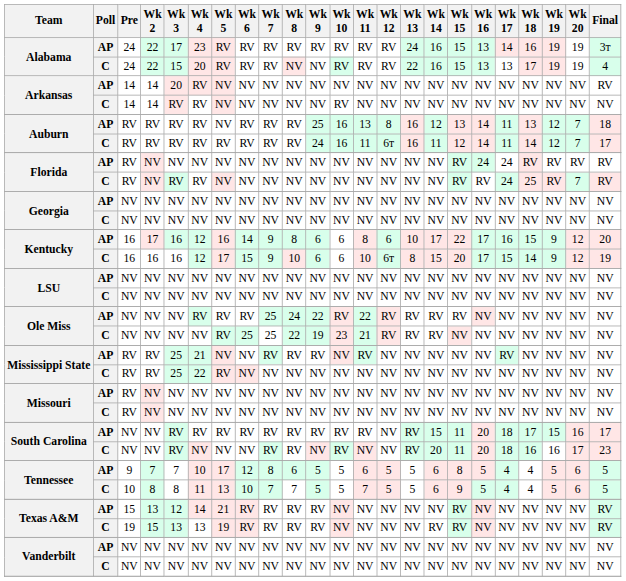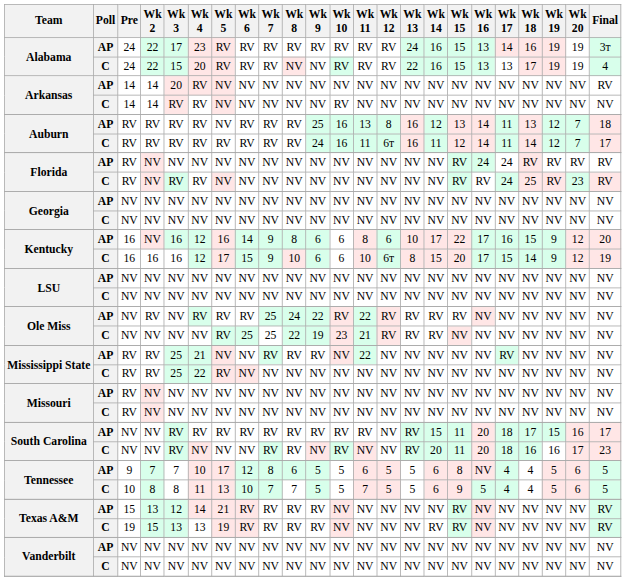 <table class="wikitable" style="white-space:nowrap;font-size:90%;text-align:center;">
 <tr>
 <th>Team</th>
 <th>Poll</th>
 <th>Pre</th>
 <th>Wk<br>2</th>
 <th>Wk<br>3</th>
 <th>Wk<br>4</th>
 <th>Wk<br>5</th>
 <th>Wk<br>6</th>
 <th>Wk<br>7</th>
 <th>Wk<br>8</th>
 <th>Wk<br>9</th>
 <th>Wk<br>10</th>
 <th>Wk<br>11</th>
 <th>Wk<br>12</th>
 <th>Wk<br>13</th>
 <th>Wk<br>14</th>
 <th>Wk<br>15</th>
 <th>Wk<br>16</th>
 <th>Wk<br>17</th>
 <th>Wk<br>18</th>
 <th>Wk<br>19</th>
 <th>Wk<br>20</th>
 <th>Final</th>
 </tr>
 <tr>
 <th rowspan=2 style=>Alabama</th>
 <th>AP</th>
 <td style="background:#FFF;">24</td>
 <td style="background:#D8FFEB;">22</td>
 <td style="background:#D8FFEB;">17</td>
 <td style="background:#FFE6E6;">23</td>
 <td style="background:#FFE6E6;">RV</td>
 <td style="background:#FFF;">RV</td>
 <td style="background:#FFF;">RV</td>
 <td style="background:#FFF;">RV</td>
 <td style="background:#FFF;">RV</td>
 <td style="background:#FFF;">RV</td>
 <td style="background:#FFF;">RV</td>
 <td style="background:#FFF;">RV</td>
 <td style="background:#D8FFEB;">24</td>
 <td style="background:#D8FFEB;">16</td>
 <td style="background:#D8FFEB;">15</td>
 <td style="background:#D8FFEB;">13</td>
 <td style="background:#FFE6E6;">14</td>
 <td style="background:#FFE6E6;">16</td>
 <td style="background:#FFE6E6;">19</td>
 <td style="background:#FFF;">19</td>
 <td style="background:#D8FFEB;">3т</td>
 </tr>
 <tr>
 <th>C</th>
 <td style="background:#FFF;">24</td>
 <td style="background:#D8FFEB;">22</td>
 <td style="background:#D8FFEB;">15</td>
 <td style="background:#FFE6E6;">20</td>
 <td style="background:#FFE6E6;">RV</td>
 <td style="background:#FFF;">RV</td>
 <td style="background:#FFF;">RV</td>
 <td style="background:#FFE6E6;">NV</td>
 <td style="background:#FFF;">NV</td>
 <td style="background:#D8FFEB;">RV</td>
 <td style="background:#FFF;">RV</td>
 <td style="background:#FFF;">RV</td>
 <td style="background:#D8FFEB;">22</td>
 <td style="background:#D8FFEB;">16</td>
 <td style="background:#D8FFEB;">15</td>
 <td style="background:#D8FFEB;">13</td>
 <td style="background:#FFF;">13</td>
 <td style="background:#FFE6E6;">17</td>
 <td style="background:#FFE6E6;">19</td>
 <td style="background:#FFF;">19</td>
 <td style="background:#D8FFEB;">4</td>
 </tr>
 <tr>
 <th rowspan=2 style=>Arkansas</th>
 <th>AP</th>
 <td style="background:#FFF;">14</td>
 <td style="background:#FFF;">14</td>
 <td style="background:#FFE6E6;">20</td>
 <td style="background:#FFE6E6;">RV</td>
 <td style="background:#FFE6E6;">NV</td>
 <td style="background:#FFF;">NV</td>
 <td style="background:#FFF;">NV</td>
 <td style="background:#FFF;">NV</td>
 <td style="background:#FFF;">NV</td>
 <td style="background:#FFF;">NV</td>
 <td style="background:#FFF;">NV</td>
 <td style="background:#FFF;">NV</td>
 <td style="background:#FFF;">NV</td>
 <td style="background:#FFF;">NV</td>
 <td style="background:#FFF;">NV</td>
 <td style="background:#FFF;">NV</td>
 <td style="background:#FFF;">NV</td>
 <td style="background:#FFF;">NV</td>
 <td style="background:#FFF;">NV</td>
 <td style="background:#FFF;">NV</td>
 <td style="background:#FFF;">RV</td>
 </tr>
 <tr>
 <th>C</th>
 <td style="background:#FFF;">14</td>
 <td style="background:#FFF;">14</td>
 <td style="background:#FFE6E6;">RV</td>
 <td style="background:#FFF;">RV</td>
 <td style="background:#FFE6E6;">NV</td>
 <td style="background:#FFF;">NV</td>
 <td style="background:#FFF;">NV</td>
 <td style="background:#FFF;">NV</td>
 <td style="background:#FFF;">NV</td>
 <td style="background:#FFF;">RV</td>
 <td style="background:#FFF;">NV</td>
 <td style="background:#FFF;">NV</td>
 <td style="background:#FFF;">NV</td>
 <td style="background:#FFF;">NV</td>
 <td style="background:#FFF;">NV</td>
 <td style="background:#FFF;">NV</td>
 <td style="background:#FFF;">NV</td>
 <td style="background:#FFF;">NV</td>
 <td style="background:#FFF;">NV</td>
 <td style="background:#FFF;">NV</td>
 <td style="background:#FFF;">NV</td>
 </tr>
 <tr>
 </tr>
 <tr>
 <th rowspan=2 style=>Auburn</th>
 <th>AP</th>
 <td style="background:#FFF;">RV</td>
 <td style="background:#FFF;">RV</td>
 <td style="background:#FFF;">RV</td>
 <td style="background:#FFF;">RV</td>
 <td style="background:#FFF;">NV</td>
 <td style="background:#FFF;">RV</td>
 <td style="background:#FFF;">RV</td>
 <td style="background:#FFF;">RV</td>
 <td style="background:#D8FFEB;">25</td>
 <td style="background:#D8FFEB;">16</td>
 <td style="background:#D8FFEB;">13</td>
 <td style="background:#D8FFEB;">8</td>
 <td style="background:#FFE6E6;">16</td>
 <td style="background:#D8FFEB;">12</td>
 <td style="background:#FFE6E6;">13</td>
 <td style="background:#FFE6E6;">14</td>
 <td style="background:#D8FFEB;">11</td>
 <td style="background:#FFE6E6;">13</td>
 <td style="background:#D8FFEB;">12</td>
 <td style="background:#D8FFEB;">7</td>
 <td style="background:#FFE6E6;">18</td>
 </tr>
 <tr>
 <th>C</th>
 <td style="background:#FFF;">RV</td>
 <td style="background:#FFF;">RV</td>
 <td style="background:#FFF;">RV</td>
 <td style="background:#FFF;">RV</td>
 <td style="background:#FFF;">RV</td>
 <td style="background:#FFF;">RV</td>
 <td style="background:#FFF;">RV</td>
 <td style="background:#FFF;">RV</td>
 <td style="background:#D8FFEB;">24</td>
 <td style="background:#D8FFEB;">16</td>
 <td style="background:#D8FFEB;">11</td>
 <td style="background:#D8FFEB;">6т</td>
 <td style="background:#FFE6E6;">16</td>
 <td style="background:#D8FFEB;">11</td>
 <td style="background:#FFE6E6;">12</td>
 <td style="background:#FFE6E6;">14</td>
 <td style="background:#D8FFEB;">11</td>
 <td style="background:#FFE6E6;">14</td>
 <td style="background:#D8FFEB;">12</td>
 <td style="background:#D8FFEB;">7</td>
 <td style="background:#FFE6E6;">17</td>
 </tr>
 <tr>
 </tr>
 <tr>
 <th rowspan=2 style=>Florida</th>
 <th>AP</th>
 <td style="background:#FFF;">RV</td>
 <td style="background:#FFE6E6;">NV</td>
 <td style="background:#FFF;">NV</td>
 <td style="background:#FFF;">NV</td>
 <td style="background:#FFF;">NV</td>
 <td style="background:#FFF;">NV</td>
 <td style="background:#FFF;">NV</td>
 <td style="background:#FFF;">NV</td>
 <td style="background:#FFF;">NV</td>
 <td style="background:#FFF;">NV</td>
 <td style="background:#FFF;">NV</td>
 <td style="background:#FFF;">NV</td>
 <td style="background:#FFF;">NV</td>
 <td style="background:#FFF;">NV</td>
 <td style="background:#D8FFEB;">RV</td>
 <td style="background:#D8FFEB;">24</td>
 <td style="background:#FFF;">24</td>
 <td style="background:#FFE6E6;">RV</td>
 <td style="background:#FFF;">RV</td>
 <td style="background:#FFF;">RV</td>
 <td style="background:#FFF;">RV</td>
 </tr>
 <tr>
 <th>C</th>
 <td style="background:#FFF;">RV</td>
 <td style="background:#FFE6E6;">NV</td>
 <td style="background:#D8FFEB;">RV</td>
 <td style="background:#FFF;">RV</td>
 <td style="background:#FFE6E6;">NV</td>
 <td style="background:#FFF;">NV</td>
 <td style="background:#FFF;">NV</td>
 <td style="background:#FFF;">NV</td>
 <td style="background:#FFF;">NV</td>
 <td style="background:#FFF;">NV</td>
 <td style="background:#FFF;">NV</td>
 <td style="background:#FFF;">NV</td>
 <td style="background:#FFF;">NV</td>
 <td style="background:#FFF;">NV</td>
 <td style="background:#D8FFEB;">RV</td>
 <td style="background:#FFF;">RV</td>
 <td style="background:#D8FFEB;">24</td>
 <td style="background:#FFE6E6;">25</td>
 <td style="background:#FFE6E6;">RV</td>
-<td style="background:#D8FFEB;">7</td>
+<td style="background:#D8FFEB;">23</td>
 <td style="background:#FFE6E6;">RV</td>
 </tr>
 <tr>
 </tr>
 <tr>
 <th rowspan=2 style=>Georgia</th>
 <th>AP</th>
 <td style="background:#FFF;">NV</td>
 <td style="background:#FFF;">NV</td>
 <td style="background:#FFF;">NV</td>
 <td style="background:#FFF;">NV</td>
 <td style="background:#FFF;">NV</td>
 <td style="background:#FFF;">NV</td>
 <td style="background:#FFF;">NV</td>
 <td style="background:#FFF;">NV</td>
 <td style="background:#FFF;">NV</td>
 <td style="background:#FFF;">NV</td>
 <td style="background:#FFF;">NV</td>
 <td style="background:#FFF;">NV</td>
 <td style="background:#FFF;">NV</td>
 <td style="background:#FFF;">NV</td>
 <td style="background:#FFF;">NV</td>
 <td style="background:#FFF;">NV</td>
 <td style="background:#FFF;">NV</td>
 <td style="background:#FFF;">NV</td>
 <td style="background:#FFF;">NV</td>
 <td style="background:#FFF;">NV</td>
 <td style="background:#FFF;">NV</td>
 </tr>
 <tr>
 <th>C</th>
 <td style="background:#FFF;">NV</td>
 <td style="background:#FFF;">NV</td>
 <td style="background:#FFF;">NV</td>
 <td style="background:#FFF;">NV</td>
 <td style="background:#FFF;">NV</td>
 <td style="background:#FFF;">NV</td>
 <td style="background:#FFF;">NV</td>
 <td style="background:#FFF;">NV</td>
 <td style="background:#FFF;">NV</td>
 <td style="background:#FFF;">NV</td>
 <td style="background:#FFF;">NV</td>
 <td style="background:#FFF;">NV</td>
 <td style="background:#FFF;">NV</td>
 <td style="background:#FFF;">NV</td>
 <td style="background:#FFF;">NV</td>
 <td style="background:#FFF;">NV</td>
 <td style="background:#FFF;">NV</td>
 <td style="background:#FFF;">NV</td>
 <td style="background:#FFF;">NV</td>
 <td style="background:#FFF;">NV</td>
 <td style="background:#FFF;">NV</td>
 </tr>
 <tr>
 </tr>
 <tr>
 <th rowspan=2 style=>Kentucky</th>
 <th>AP</th>
 <td style="background:#FFF;">16</td>
-<td style="background:#FFE6E6;">17</td>
+<td style="background:#FFE6E6;">NV</td>
 <td style="background:#D8FFEB;">16</td>
 <td style="background:#D8FFEB;">12</td>
 <td style="background:#FFE6E6;">16</td>
 <td style="background:#D8FFEB;">14</td>
 <td style="background:#D8FFEB;">9</td>
 <td style="background:#D8FFEB;">8</td>
 <td style="background:#D8FFEB;">6</td>
 <td style="background:#FFF;">6</td>
 <td style="background:#FFE6E6;">8</td>
 <td style="background:#D8FFEB;">6</td>
 <td style="background:#FFE6E6;">10</td>
 <td style="background:#FFE6E6;">17</td>
 <td style="background:#FFE6E6;">22</td>
 <td style="background:#D8FFEB;">17</td>
 <td style="background:#D8FFEB;">16</td>
 <td style="background:#D8FFEB;">15</td>
 <td style="background:#D8FFEB;">9</td>
 <td style="background:#FFE6E6;">12</td>
 <td style="background:#FFE6E6;">20</td>
 </tr>
 <tr>
 <th>C</th>
 <td style="background:#FFF;">16</td>
 <td style="background:#FFF;">16</td>
 <td style="background:#FFF;">16</td>
 <td style="background:#D8FFEB;">12</td>
 <td style="background:#FFE6E6;">17</td>
 <td style="background:#D8FFEB;">15</td>
 <td style="background:#D8FFEB;">9</td>
 <td style="background:#FFE6E6;">10</td>
 <td style="background:#D8FFEB;">6</td>
 <td style="background:#FFF;">6</td>
 <td style="background:#FFE6E6;">10</td>
 <td style="background:#D8FFEB;">6т</td>
 <td style="background:#FFE6E6;">8</td>
 <td style="background:#FFE6E6;">15</td>
 <td style="background:#FFE6E6;">20</td>
 <td style="background:#D8FFEB;">17</td>
 <td style="background:#D8FFEB;">15</td>
 <td style="background:#D8FFEB;">14</td>
 <td style="background:#D8FFEB;">9</td>
 <td style="background:#FFE6E6;">12</td>
 <td style="background:#FFE6E6;">19</td>
 </tr>
 <tr>
 </tr>
 <tr>
 <th rowspan=2 style=>LSU</th>
 <th>AP</th>
 <td style="background:#FFF;">NV</td>
 <td style="background:#FFF;">NV</td>
 <td style="background:#FFF;">NV</td>
 <td style="background:#FFF;">NV</td>
 <td style="background:#FFF;">NV</td>
 <td style="background:#FFF;">NV</td>
 <td style="background:#FFF;">NV</td>
 <td style="background:#FFF;">NV</td>
 <td style="background:#FFF;">NV</td>
 <td style="background:#FFF;">NV</td>
 <td style="background:#FFF;">NV</td>
 <td style="background:#FFF;">NV</td>
 <td style="background:#FFF;">NV</td>
 <td style="background:#FFF;">NV</td>
 <td style="background:#FFF;">NV</td>
 <td style="background:#FFF;">NV</td>
 <td style="background:#FFF;">NV</td>
 <td style="background:#FFF;">NV</td>
 <td style="background:#FFF;">NV</td>
 <td style="background:#FFF;">NV</td>
 <td style="background:#FFF;">NV</td>
 </tr>
 <tr>
 <th>C</th>
 <td style="background:#FFF;">NV</td>
 <td style="background:#FFF;">NV</td>
 <td style="background:#FFF;">NV</td>
 <td style="background:#FFF;">NV</td>
 <td style="background:#FFF;">NV</td>
 <td style="background:#FFF;">NV</td>
 <td style="background:#FFF;">NV</td>
 <td style="background:#FFF;">NV</td>
 <td style="background:#FFF;">NV</td>
 <td style="background:#FFF;">NV</td>
 <td style="background:#FFF;">NV</td>
 <td style="background:#FFF;">NV</td>
 <td style="background:#FFF;">NV</td>
 <td style="background:#FFF;">NV</td>
 <td style="background:#FFF;">NV</td>
 <td style="background:#FFF;">NV</td>
 <td style="background:#FFF;">NV</td>
 <td style="background:#FFF;">NV</td>
 <td style="background:#FFF;">NV</td>
 <td style="background:#FFF;">NV</td>
 <td style="background:#FFF;">NV</td>
 </tr>
 <tr>
 </tr>
 <tr>
 <th rowspan=2 style=>Ole Miss</th>
 <th>AP</th>
 <td style="background:#FFF;">NV</td>
-<td style="background:#FFF;">NV</td>
+<td style="background:#FFF;">RV</td>
 <td style="background:#FFF;">NV</td>
 <td style="background:#D8FFEB;">RV</td>
 <td style="background:#FFF;">RV</td>
 <td style="background:#FFF;">RV</td>
 <td style="background:#D8FFEB;">25</td>
 <td style="background:#D8FFEB;">24</td>
 <td style="background:#D8FFEB;">22</td>
 <td style="background:#FFE6E6;">RV</td>
 <td style="background:#D8FFEB;">22</td>
 <td style="background:#FFE6E6;">RV</td>
 <td style="background:#FFF;">RV</td>
 <td style="background:#FFF;">RV</td>
 <td style="background:#FFF;">RV</td>
 <td style="background:#FFE6E6;">NV</td>
 <td style="background:#FFF;">NV</td>
 <td style="background:#FFF;">NV</td>
 <td style="background:#FFF;">NV</td>
 <td style="background:#FFF;">NV</td>
 <td style="background:#FFF;">NV</td>
 </tr>
 <tr>
 <th>C</th>
 <td style="background:#FFF;">NV</td>
 <td style="background:#FFF;">NV</td>
 <td style="background:#FFF;">NV</td>
 <td style="background:#FFF;">NV</td>
 <td style="background:#D8FFEB;">RV</td>
 <td style="background:#D8FFEB;">25</td>
 <td style="background:#FFF;">25</td>
 <td style="background:#D8FFEB;">22</td>
 <td style="background:#D8FFEB;">19</td>
 <td style="background:#FFE6E6;">23</td>
 <td style="background:#D8FFEB;">21</td>
 <td style="background:#FFE6E6;">RV</td>
 <td style="background:#FFF;">RV</td>
 <td style="background:#FFF;">RV</td>
 <td style="background:#FFE6E6;">NV</td>
 <td style="background:#FFF;">NV</td>
 <td style="background:#FFF;">NV</td>
 <td style="background:#FFF;">NV</td>
 <td style="background:#FFF;">NV</td>
 <td style="background:#FFF;">NV</td>
 <td style="background:#FFF;">NV</td>
 </tr>
 <tr>
 </tr>
 <tr>
 <th rowspan=2 style=>Mississippi State</th>
 <th>AP</th>
 <td style="background:#FFF;">RV</td>
 <td style="background:#FFF;">RV</td>
 <td style="background:#D8FFEB;">25</td>
 <td style="background:#D8FFEB;">21</td>
 <td style="background:#FFE6E6;">NV</td>
 <td style="background:#FFF;">NV</td>
 <td style="background:#D8FFEB;">RV</td>
 <td style="background:#FFF;">RV</td>
 <td style="background:#FFF;">RV</td>
 <td style="background:#FFE6E6;">NV</td>
-<td style="background:#D8FFEB;">RV</td>
+<td style="background:#D8FFEB;">22</td>
 <td style="background:#FFF;">NV</td>
 <td style="background:#FFF;">NV</td>
 <td style="background:#FFF;">NV</td>
 <td style="background:#FFF;">NV</td>
 <td style="background:#FFF;">NV</td>
 <td style="background:#D8FFEB;">RV</td>
 <td style="background:#FFF;">NV</td>
 <td style="background:#FFF;">NV</td>
 <td style="background:#FFF;">NV</td>
 <td style="background:#FFF;">NV</td>
 </tr>
 <tr>
 <th>C</th>
 <td style="background:#FFF;">RV</td>
 <td style="background:#FFF;">RV</td>
 <td style="background:#D8FFEB;">25</td>
 <td style="background:#D8FFEB;">22</td>
 <td style="background:#FFE6E6;">RV</td>
 <td style="background:#FFE6E6;">NV</td>
 <td style="background:#FFF;">NV</td>
 <td style="background:#FFF;">NV</td>
 <td style="background:#FFF;">NV</td>
 <td style="background:#FFF;">NV</td>
 <td style="background:#FFF;">NV</td>
 <td style="background:#FFF;">NV</td>
 <td style="background:#FFF;">NV</td>
 <td style="background:#FFF;">NV</td>
 <td style="background:#FFF;">NV</td>
 <td style="background:#FFF;">NV</td>
 <td style="background:#FFF;">NV</td>
 <td style="background:#FFF;">NV</td>
 <td style="background:#FFF;">NV</td>
 <td style="background:#FFF;">NV</td>
 <td style="background:#FFF;">NV</td>
 </tr>
 <tr>
 </tr>
 <tr>
 <th rowspan=2 style=>Missouri</th>
 <th>AP</th>
 <td style="background:#FFF;">RV</td>
 <td style="background:#FFE6E6;">NV</td>
 <td style="background:#FFF;">NV</td>
 <td style="background:#FFF;">NV</td>
 <td style="background:#FFF;">NV</td>
 <td style="background:#FFF;">NV</td>
 <td style="background:#FFF;">NV</td>
 <td style="background:#FFF;">NV</td>
 <td style="background:#FFF;">NV</td>
 <td style="background:#FFF;">NV</td>
 <td style="background:#FFF;">NV</td>
 <td style="background:#FFF;">NV</td>
 <td style="background:#FFF;">NV</td>
 <td style="background:#FFF;">NV</td>
 <td style="background:#FFF;">NV</td>
 <td style="background:#FFF;">NV</td>
 <td style="background:#FFF;">NV</td>
 <td style="background:#FFF;">NV</td>
 <td style="background:#FFF;">NV</td>
 <td style="background:#FFF;">NV</td>
 <td style="background:#FFF;">NV</td>
 </tr>
 <tr>
 <th>C</th>
 <td style="background:#FFF;">RV</td>
 <td style="background:#FFE6E6;">NV</td>
 <td style="background:#FFF;">NV</td>
 <td style="background:#FFF;">NV</td>
 <td style="background:#FFF;">NV</td>
 <td style="background:#FFF;">NV</td>
 <td style="background:#FFF;">NV</td>
 <td style="background:#FFF;">NV</td>
 <td style="background:#FFF;">NV</td>
 <td style="background:#FFF;">NV</td>
 <td style="background:#FFF;">NV</td>
 <td style="background:#FFF;">NV</td>
 <td style="background:#FFF;">NV</td>
 <td style="background:#FFF;">NV</td>
 <td style="background:#FFF;">NV</td>
 <td style="background:#FFF;">NV</td>
 <td style="background:#FFF;">NV</td>
 <td style="background:#FFF;">NV</td>
 <td style="background:#FFF;">NV</td>
 <td style="background:#FFF;">NV</td>
 <td style="background:#FFF;">NV</td>
 </tr>
 <tr>
 </tr>
 <tr>
 <th rowspan=2 style=>South Carolina</th>
 <th>AP</th>
 <td style="background:#FFF;">NV</td>
 <td style="background:#FFF;">NV</td>
 <td style="background:#D8FFEB;">RV</td>
 <td style="background:#FFF;">RV</td>
 <td style="background:#FFF;">RV</td>
 <td style="background:#FFF;">RV</td>
 <td style="background:#FFF;">RV</td>
 <td style="background:#FFF;">RV</td>
 <td style="background:#FFF;">RV</td>
 <td style="background:#FFF;">RV</td>
 <td style="background:#FFF;">RV</td>
 <td style="background:#FFF;">NV</td>
 <td style="background:#D8FFEB;">RV</td>
 <td style="background:#D8FFEB;">15</td>
 <td style="background:#D8FFEB;">11</td>
 <td style="background:#FFE6E6;">20</td>
 <td style="background:#D8FFEB;">18</td>
 <td style="background:#D8FFEB;">17</td>
 <td style="background:#D8FFEB;">15</td>
 <td style="background:#FFE6E6;">16</td>
 <td style="background:#FFE6E6;">17</td>
 </tr>
 <tr>
 <th>C</th>
 <td style="background:#FFF;">NV</td>
 <td style="background:#FFF;">NV</td>
 <td style="background:#D8FFEB;">RV</td>
 <td style="background:#FFE6E6;">NV</td>
 <td style="background:#FFF;">NV</td>
 <td style="background:#FFF;">NV</td>
 <td style="background:#D8FFEB;">RV</td>
 <td style="background:#FFF;">RV</td>
 <td style="background:#FFE6E6;">NV</td>
 <td style="background:#D8FFEB;">RV</td>
 <td style="background:#FFE6E6;">NV</td>
 <td style="background:#FFF;">NV</td>
 <td style="background:#D8FFEB;">RV</td>
 <td style="background:#D8FFEB;">20</td>
 <td style="background:#D8FFEB;">11</td>
 <td style="background:#FFE6E6;">20</td>
 <td style="background:#D8FFEB;">18</td>
 <td style="background:#D8FFEB;">16</td>
 <td style="background:#FFF;">16</td>
 <td style="background:#FFE6E6;">17</td>
 <td style="background:#FFE6E6;">23</td>
 </tr>
 <tr>
 </tr>
 <tr>
 <th rowspan=2 style=>Tennessee</th>
 <th>AP</th>
 <td style="background:#FFF;">9</td>
 <td style="background:#D8FFEB;">7</td>
 <td style="background:#FFF;">7</td>
 <td style="background:#FFE6E6;">10</td>
 <td style="background:#FFE6E6;">17</td>
 <td style="background:#D8FFEB;">12</td>
 <td style="background:#D8FFEB;">8</td>
 <td style="background:#D8FFEB;">6</td>
 <td style="background:#D8FFEB;">5</td>
 <td style="background:#FFF;">5</td>
 <td style="background:#FFE6E6;">6</td>
 <td style="background:#FFE6E6;">5</td>
 <td style="background:#FFF;">5</td>
 <td style="background:#FFE6E6;">6</td>
 <td style="background:#FFE6E6;">8</td>
-<td style="background:#FFE6E6;">5</td>
+<td style="background:#FFE6E6;">NV</td>
 <td style="background:#D8FFEB;">4</td>
 <td style="background:#FFF;">4</td>
 <td style="background:#FFE6E6;">5</td>
 <td style="background:#FFE6E6;">6</td>
 <td style="background:#D8FFEB;">5</td>
 </tr>
 <tr>
 <th>C</th>
 <td style="background:#FFF;">10</td>
 <td style="background:#D8FFEB;">8</td>
 <td style="background:#FFF;">8</td>
 <td style="background:#FFE6E6;">11</td>
 <td style="background:#FFE6E6;">13</td>
 <td style="background:#D8FFEB;">10</td>
 <td style="background:#D8FFEB;">7</td>
 <td style="background:#FFF;">7</td>
 <td style="background:#D8FFEB;">5</td>
 <td style="background:#FFF;">5</td>
 <td style="background:#FFE6E6;">7</td>
 <td style="background:#FFE6E6;">5</td>
 <td style="background:#FFF;">5</td>
 <td style="background:#FFE6E6;">6</td>
 <td style="background:#FFE6E6;">9</td>
 <td style="background:#D8FFEB;">5</td>
 <td style="background:#D8FFEB;">4</td>
 <td style="background:#FFF;">4</td>
 <td style="background:#FFE6E6;">5</td>
 <td style="background:#FFE6E6;">6</td>
 <td style="background:#D8FFEB;">5</td>
 </tr>
 <tr>
 </tr>
 <tr>
 <th rowspan=2 style=>Texas A&M</th>
 <th>AP</th>
 <td style="background:#FFF;">15</td>
 <td style="background:#D8FFEB;">13</td>
 <td style="background:#D8FFEB;">12</td>
 <td style="background:#FFE6E6;">14</td>
 <td style="background:#FFE6E6;">21</td>
 <td style="background:#FFE6E6;">RV</td>
 <td style="background:#FFF;">RV</td>
 <td style="background:#FFF;">RV</td>
 <td style="background:#FFF;">RV</td>
 <td style="background:#FFE6E6;">NV</td>
 <td style="background:#FFF;">NV</td>
 <td style="background:#FFF;">NV</td>
 <td style="background:#FFF;">NV</td>
 <td style="background:#FFF;">NV</td>
 <td style="background:#D8FFEB;">RV</td>
 <td style="background:#FFE6E6;">NV</td>
 <td style="background:#FFF;">NV</td>
 <td style="background:#FFF;">NV</td>
 <td style="background:#FFF;">NV</td>
 <td style="background:#FFF;">NV</td>
 <td style="background:#D8FFEB;">RV</td>
 </tr>
 <tr>
 <th>C</th>
 <td style="background:#FFF;">19</td>
 <td style="background:#D8FFEB;">15</td>
 <td style="background:#D8FFEB;">13</td>
 <td style="background:#FFF;">13</td>
 <td style="background:#FFE6E6;">19</td>
 <td style="background:#FFE6E6;">RV</td>
 <td style="background:#FFF;">RV</td>
 <td style="background:#FFF;">RV</td>
 <td style="background:#FFF;">RV</td>
 <td style="background:#FFE6E6;">NV</td>
 <td style="background:#FFF;">NV</td>
 <td style="background:#FFF;">NV</td>
 <td style="background:#FFF;">NV</td>
 <td style="background:#FFF;">RV</td>
 <td style="background:#D8FFEB;">RV</td>
 <td style="background:#FFE6E6;">NV</td>
 <td style="background:#FFF;">NV</td>
 <td style="background:#FFF;">NV</td>
 <td style="background:#FFF;">NV</td>
 <td style="background:#FFF;">NV</td>
 <td style="background:#D8FFEB;">RV</td>
 </tr>
 <tr>
 </tr>
 <tr>
 <th rowspan=2 style=>Vanderbilt</th>
 <th>AP</th>
 <td style="background:#FFF;">NV</td>
 <td style="background:#FFF;">NV</td>
 <td style="background:#FFF;">NV</td>
 <td style="background:#FFF;">NV</td>
 <td style="background:#FFF;">NV</td>
 <td style="background:#FFF;">NV</td>
 <td style="background:#FFF;">NV</td>
 <td style="background:#FFF;">NV</td>
 <td style="background:#FFF;">NV</td>
 <td style="background:#FFF;">NV</td>
 <td style="background:#FFF;">NV</td>
 <td style="background:#FFF;">NV</td>
 <td style="background:#FFF;">NV</td>
 <td style="background:#FFF;">NV</td>
 <td style="background:#FFF;">NV</td>
 <td style="background:#FFF;">NV</td>
 <td style="background:#FFF;">NV</td>
 <td style="background:#FFF;">NV</td>
 <td style="background:#FFF;">NV</td>
 <td style="background:#FFF;">NV</td>
 <td style="background:#FFF;">NV</td>
 </tr>
 <tr>
 <th>C</th>
 <td style="background:#FFF;">NV</td>
 <td style="background:#FFF;">NV</td>
 <td style="background:#FFF;">NV</td>
 <td style="background:#FFF;">NV</td>
 <td style="background:#FFF;">NV</td>
 <td style="background:#FFF;">NV</td>
 <td style="background:#FFF;">NV</td>
 <td style="background:#FFF;">NV</td>
 <td style="background:#FFF;">NV</td>
 <td style="background:#FFF;">NV</td>
 <td style="background:#FFF;">NV</td>
 <td style="background:#FFF;">NV</td>
 <td style="background:#FFF;">NV</td>
 <td style="background:#FFF;">NV</td>
 <td style="background:#FFF;">NV</td>
 <td style="background:#FFF;">NV</td>
 <td style="background:#FFF;">NV</td>
 <td style="background:#FFF;">NV</td>
 <td style="background:#FFF;">NV</td>
 <td style="background:#FFF;">NV</td>
 <td style="background:#FFF;">NV</td>
 </tr>
 <tr>
 </tr>
 <tr>
 </tr>
 </table>
